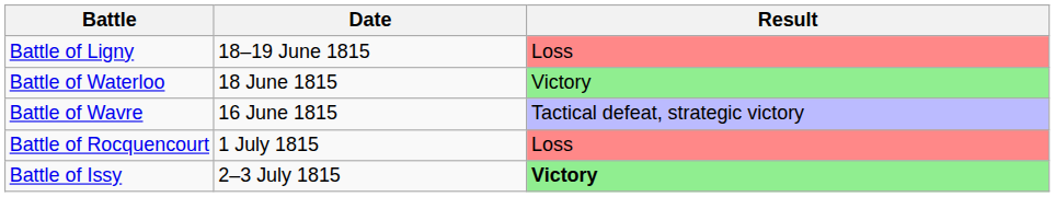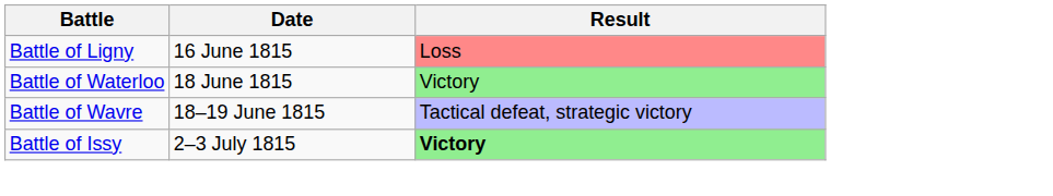 <table class="wikitable">
 <tr>
 <th>Battle</th>
 <th>Date</th>
 <th>Result</th>
 </tr>
 <tr>
 <td width="20%"><a href='#'>Battle of Ligny</a></td>
-<td>18–19 June 1815</td>
+<td width="30%">16 June 1815</td>
 <td width="50%" style="background:#F88">Loss</td>
 </tr>
 <tr>
 <td><a href='#'>Battle of Waterloo</a></td>
 <td>18 June 1815</td>
 <td style="background:lightgreen">Victory</td>
 </tr>
 <tr>
 <td><a href='#'>Battle of Wavre</a></td>
-<td width="30%">16 June 1815</td>
+<td>18–19 June 1815</td>
 <td style="background:#BBF">Tactical defeat, strategic victory</td>
-</tr>
-<tr>
-<td><a href='#'>Battle of Rocquencourt</a></td>
-<td>1 July 1815</td>
-<td style="background:#F88">Loss</td>
 </tr>
 <tr>
 <td><a href='#'>Battle of Issy</a></td>
 <td>2–3 July 1815</td>
 <td style="background:lightgreen"><strong>Victory</strong></td>
 </tr>
 </table>
